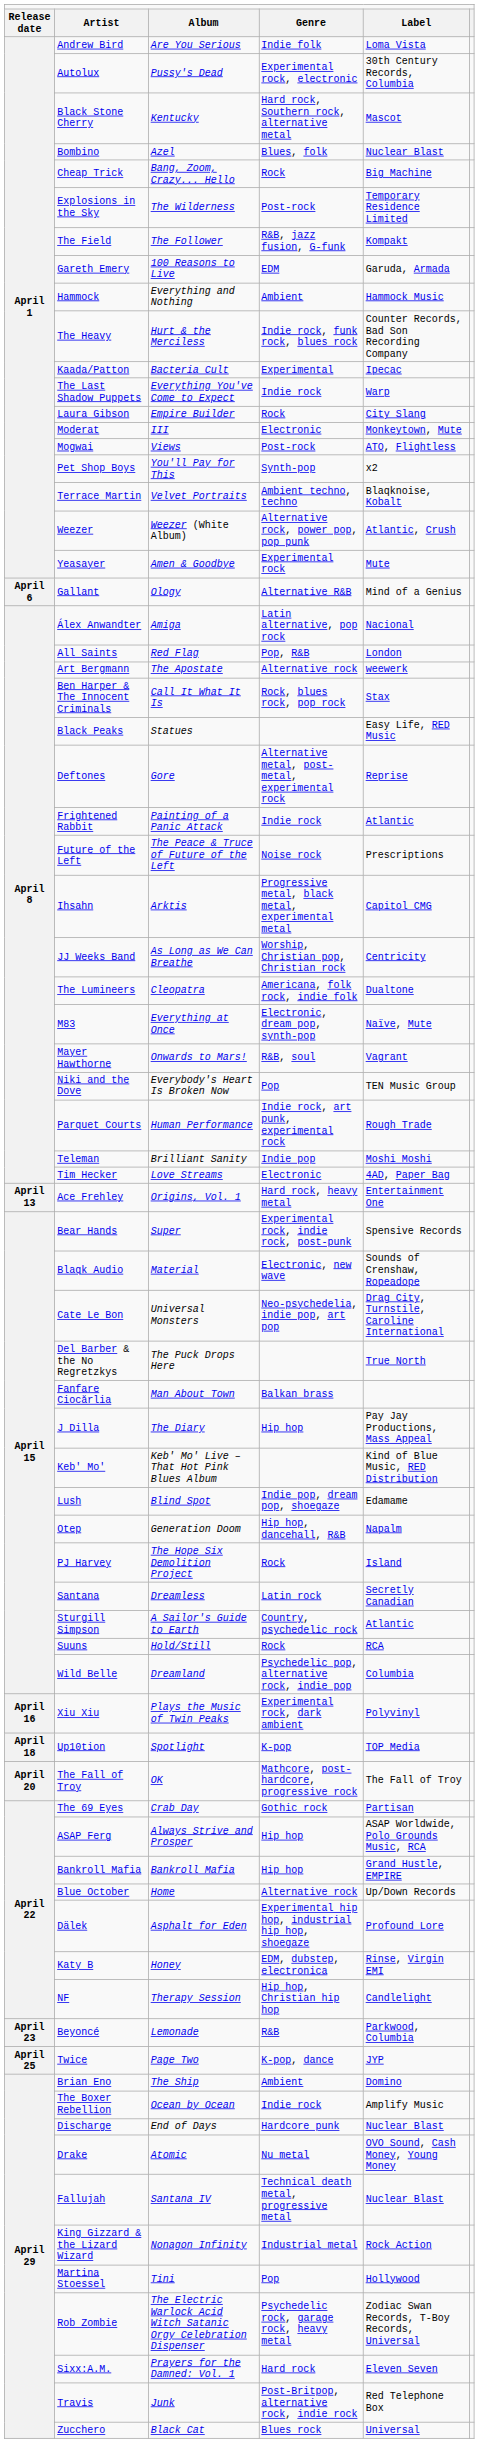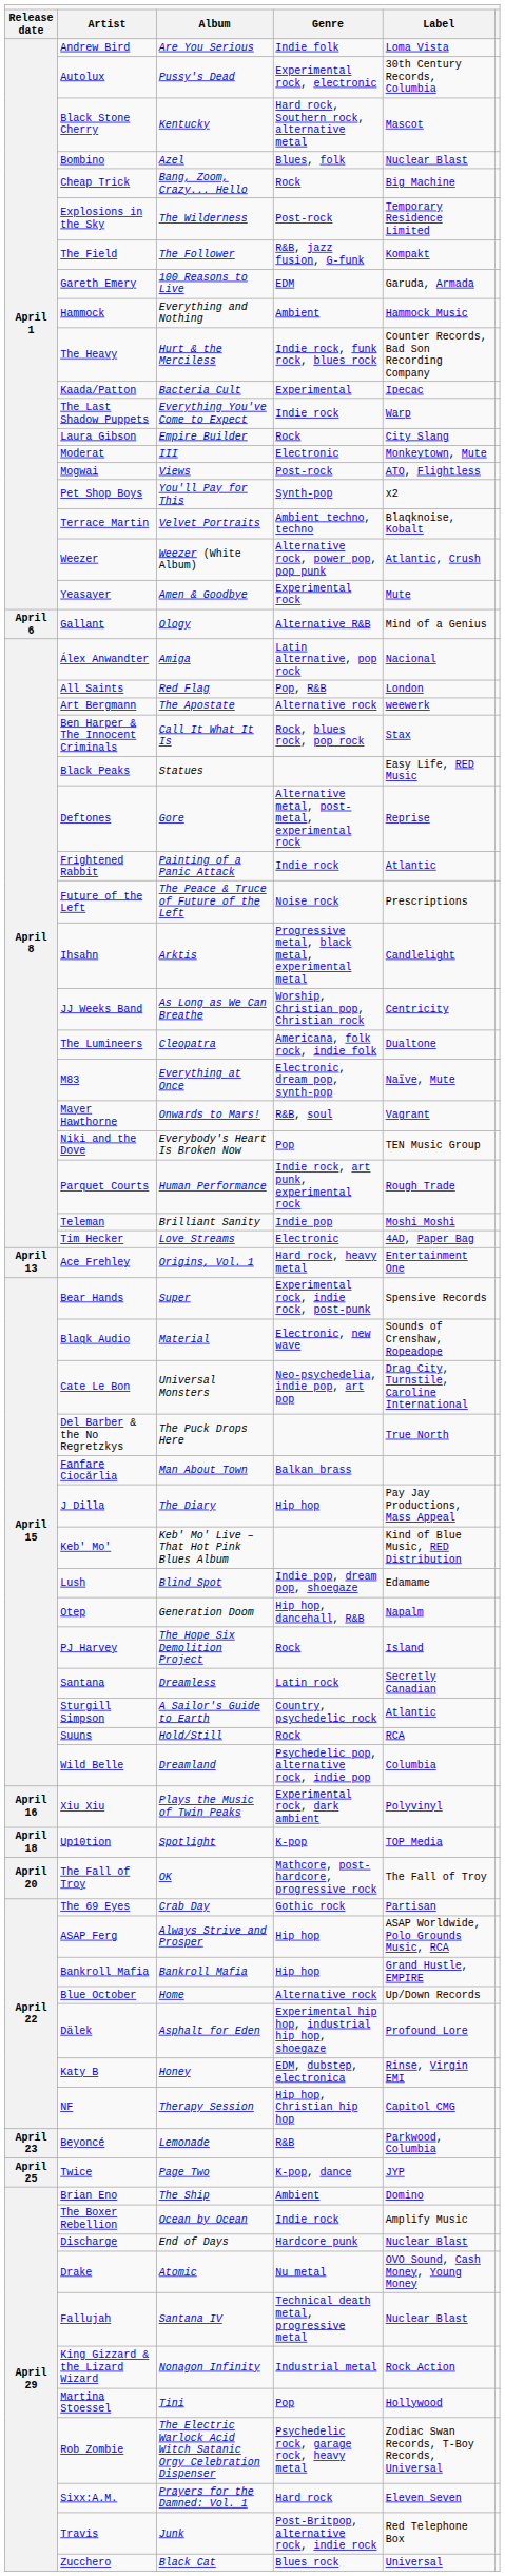 <table class="wikitable plainrowheaders">
 <tr>
 <td colspan="6" style="text-align:center;"></td>
 </tr>
 <tr>
 <th scope="col">Release date</th>
 <th scope="col">Artist</th>
 <th scope="col">Album</th>
 <th scope="col">Genre</th>
 <th scope="col">Label</th>
 <th scope="col"></th>
 </tr>
 <tr>
 <th scope="row" rowspan="19" style="text-align:center;">April<br>1</th>
 <td><a href='#'>Andrew Bird</a></td>
 <td><em><a href='#'>Are You Serious</a></em></td>
 <td><a href='#'>Indie folk</a></td>
 <td><a href='#'>Loma Vista</a></td>
 <td></td>
 </tr>
 <tr>
 <td><a href='#'>Autolux</a></td>
 <td><em><a href='#'>Pussy's Dead</a></em></td>
 <td><a href='#'>Experimental rock</a>, <a href='#'>electronic</a></td>
 <td>30th Century Records, <a href='#'>Columbia</a></td>
 <td></td>
 </tr>
 <tr>
 <td><a href='#'>Black Stone Cherry</a></td>
 <td><em><a href='#'>Kentucky</a></em></td>
 <td><a href='#'>Hard rock</a>, <a href='#'>Southern rock</a>, <a href='#'>alternative metal</a></td>
 <td><a href='#'>Mascot</a></td>
 <td></td>
 </tr>
 <tr>
 <td><a href='#'>Bombino</a></td>
 <td><em><a href='#'>Azel</a></em></td>
 <td><a href='#'>Blues</a>, <a href='#'>folk</a></td>
 <td><a href='#'>Nuclear Blast</a></td>
 <td></td>
 </tr>
 <tr>
 <td><a href='#'>Cheap Trick</a></td>
 <td><em><a href='#'>Bang, Zoom, Crazy... Hello</a></em></td>
 <td><a href='#'>Rock</a></td>
 <td><a href='#'>Big Machine</a></td>
 <td></td>
 </tr>
 <tr>
 <td><a href='#'>Explosions in the Sky</a></td>
 <td><em><a href='#'>The Wilderness</a></em></td>
 <td><a href='#'>Post-rock</a></td>
 <td><a href='#'>Temporary Residence Limited</a></td>
 <td></td>
 </tr>
 <tr>
 <td><a href='#'>The Field</a></td>
 <td><em><a href='#'>The Follower</a></em></td>
 <td><a href='#'>R&B</a>, <a href='#'>jazz fusion</a>, <a href='#'>G-funk</a></td>
 <td><a href='#'>Kompakt</a></td>
 <td></td>
 </tr>
 <tr>
 <td><a href='#'>Gareth Emery</a></td>
 <td><em><a href='#'>100 Reasons to Live</a></em></td>
 <td><a href='#'>EDM</a></td>
 <td>Garuda, <a href='#'>Armada</a></td>
 <td></td>
 </tr>
 <tr>
 <td><a href='#'>Hammock</a></td>
 <td><em>Everything and Nothing</em></td>
 <td><a href='#'>Ambient</a></td>
 <td><a href='#'>Hammock Music</a></td>
 <td></td>
 </tr>
 <tr>
 <td><a href='#'>The Heavy</a></td>
 <td><em><a href='#'>Hurt & the Merciless</a></em></td>
 <td><a href='#'>Indie rock</a>, <a href='#'>funk rock</a>, <a href='#'>blues rock</a></td>
 <td>Counter Records, Bad Son Recording Company</td>
 <td></td>
 </tr>
 <tr>
 <td><a href='#'>Kaada/Patton</a></td>
 <td><em><a href='#'>Bacteria Cult</a></em></td>
 <td><a href='#'>Experimental</a></td>
 <td><a href='#'>Ipecac</a></td>
 <td></td>
 </tr>
 <tr>
 <td><a href='#'>The Last Shadow Puppets</a></td>
 <td><em><a href='#'>Everything You've Come to Expect</a></em></td>
 <td><a href='#'>Indie rock</a></td>
 <td><a href='#'>Warp</a></td>
 <td></td>
 </tr>
 <tr>
 <td><a href='#'>Laura Gibson</a></td>
 <td><em><a href='#'>Empire Builder</a></em></td>
 <td><a href='#'>Rock</a></td>
 <td><a href='#'>City Slang</a></td>
 <td></td>
 </tr>
 <tr>
 <td><a href='#'>Moderat</a></td>
 <td><em><a href='#'>III</a></em></td>
 <td><a href='#'>Electronic</a></td>
 <td><a href='#'>Monkeytown</a>, <a href='#'>Mute</a></td>
 <td></td>
 </tr>
 <tr>
 <td><a href='#'>Mogwai</a></td>
 <td><em><a href='#'>Views</a></em></td>
 <td><a href='#'>Post-rock</a></td>
 <td><a href='#'>ATO</a>, <a href='#'>Flightless</a></td>
 <td></td>
 </tr>
 <tr>
 <td><a href='#'>Pet Shop Boys</a></td>
 <td><em><a href='#'>You'll Pay for This</a></em></td>
 <td><a href='#'>Synth-pop</a></td>
 <td>x2</td>
 <td></td>
 </tr>
 <tr>
 <td><a href='#'>Terrace Martin</a></td>
 <td><em><a href='#'>Velvet Portraits</a></em></td>
 <td><a href='#'>Ambient techno</a>, <a href='#'>techno</a></td>
 <td>Blaqknoise, <a href='#'>Kobalt</a></td>
 <td></td>
 </tr>
 <tr>
 <td><a href='#'>Weezer</a></td>
 <td><em><a href='#'>Weezer</a></em> (White Album)</td>
 <td><a href='#'>Alternative rock</a>, <a href='#'>power pop</a>, <a href='#'>pop punk</a></td>
 <td><a href='#'>Atlantic</a>, <a href='#'>Crush</a></td>
 <td></td>
 </tr>
 <tr>
 <td><a href='#'>Yeasayer</a></td>
 <td><em><a href='#'>Amen & Goodbye</a></em></td>
 <td><a href='#'>Experimental rock</a></td>
 <td><a href='#'>Mute</a></td>
 <td></td>
 </tr>
 <tr>
 <th scope="row" style="text-align:center;">April<br>6</th>
 <td><a href='#'>Gallant</a></td>
 <td><em><a href='#'>Ology</a></em></td>
 <td><a href='#'>Alternative R&B</a></td>
 <td>Mind of a Genius</td>
 <td></td>
 </tr>
 <tr>
 <th scope="row" rowspan="17" style="text-align:center;">April<br>8</th>
 <td><a href='#'>Álex Anwandter</a></td>
 <td><em><a href='#'>Amiga</a></em></td>
 <td><a href='#'>Latin alternative</a>, <a href='#'>pop rock</a></td>
 <td><a href='#'>Nacional</a></td>
 <td></td>
 </tr>
 <tr>
 <td><a href='#'>All Saints</a></td>
 <td><em><a href='#'>Red Flag</a></em></td>
 <td><a href='#'>Pop</a>, <a href='#'>R&B</a></td>
 <td><a href='#'>London</a></td>
 <td></td>
 </tr>
 <tr>
 <td><a href='#'>Art Bergmann</a></td>
 <td><em><a href='#'>The Apostate</a></em></td>
 <td><a href='#'>Alternative rock</a></td>
 <td><a href='#'>weewerk</a></td>
 <td></td>
 </tr>
 <tr>
 <td><a href='#'>Ben Harper & The Innocent Criminals</a></td>
 <td><em><a href='#'>Call It What It Is</a></em></td>
 <td><a href='#'>Rock</a>, <a href='#'>blues rock</a>, <a href='#'>pop rock</a></td>
 <td><a href='#'>Stax</a></td>
 <td></td>
 </tr>
 <tr>
 <td><a href='#'>Black Peaks</a></td>
 <td><em>Statues</em></td>
 <td></td>
 <td>Easy Life, <a href='#'>RED Music</a></td>
 <td></td>
 </tr>
 <tr>
 <td><a href='#'>Deftones</a></td>
 <td><em><a href='#'>Gore</a></em></td>
 <td><a href='#'>Alternative metal</a>, <a href='#'>post-metal</a>, <a href='#'>experimental rock</a></td>
 <td><a href='#'>Reprise</a></td>
 <td></td>
 </tr>
 <tr>
 <td><a href='#'>Frightened Rabbit</a></td>
 <td><em><a href='#'>Painting of a Panic Attack</a></em></td>
 <td><a href='#'>Indie rock</a></td>
 <td><a href='#'>Atlantic</a></td>
 <td></td>
 </tr>
 <tr>
 <td><a href='#'>Future of the Left</a></td>
 <td><em><a href='#'>The Peace & Truce of Future of the Left</a></em></td>
 <td><a href='#'>Noise rock</a></td>
 <td>Prescriptions</td>
 <td></td>
 </tr>
 <tr>
 <td><a href='#'>Ihsahn</a></td>
 <td><em><a href='#'>Arktis</a></em></td>
 <td><a href='#'>Progressive metal</a>, <a href='#'>black metal</a>, <a href='#'>experimental metal</a></td>
-<td><a href='#'>Capitol CMG</a></td>
+<td><a href='#'>Candlelight</a></td>
 <td></td>
 </tr>
 <tr>
 <td><a href='#'>JJ Weeks Band</a></td>
 <td><em><a href='#'>As Long as We Can Breathe</a></em></td>
 <td><a href='#'>Worship</a>, <a href='#'>Christian pop</a>, <a href='#'>Christian rock</a></td>
 <td><a href='#'>Centricity</a></td>
 <td></td>
 </tr>
 <tr>
 <td><a href='#'>The Lumineers</a></td>
 <td><em><a href='#'>Cleopatra</a></em></td>
 <td><a href='#'>Americana</a>, <a href='#'>folk rock</a>, <a href='#'>indie folk</a></td>
 <td><a href='#'>Dualtone</a></td>
 <td></td>
 </tr>
 <tr>
 <td><a href='#'>M83</a></td>
 <td><em><a href='#'>Everything at Once</a></em></td>
 <td><a href='#'>Electronic</a>, <a href='#'>dream pop</a>, <a href='#'>synth-pop</a></td>
 <td><a href='#'>Naïve</a>, <a href='#'>Mute</a></td>
 <td></td>
 </tr>
 <tr>
 <td><a href='#'>Mayer Hawthorne</a></td>
 <td><em><a href='#'>Onwards to Mars!</a></em></td>
 <td><a href='#'>R&B</a>, <a href='#'>soul</a></td>
 <td><a href='#'>Vagrant</a></td>
 <td></td>
 </tr>
 <tr>
 <td><a href='#'>Niki and the Dove</a></td>
 <td><em>Everybody's Heart Is Broken Now</em></td>
 <td><a href='#'>Pop</a></td>
 <td>TEN Music Group</td>
 <td></td>
 </tr>
 <tr>
 <td><a href='#'>Parquet Courts</a></td>
 <td><em><a href='#'>Human Performance</a></em></td>
 <td><a href='#'>Indie rock</a>, <a href='#'>art punk</a>, <a href='#'>experimental rock</a></td>
 <td><a href='#'>Rough Trade</a></td>
 <td></td>
 </tr>
 <tr>
 <td><a href='#'>Teleman</a></td>
 <td><em>Brilliant Sanity</em></td>
 <td><a href='#'>Indie pop</a></td>
 <td><a href='#'>Moshi Moshi</a></td>
 <td></td>
 </tr>
 <tr>
 <td><a href='#'>Tim Hecker</a></td>
 <td><em><a href='#'>Love Streams</a></em></td>
 <td><a href='#'>Electronic</a></td>
 <td><a href='#'>4AD</a>, <a href='#'>Paper Bag</a></td>
 <td></td>
 </tr>
 <tr>
 <th scope="row" style="text-align:center;">April<br>13</th>
 <td><a href='#'>Ace Frehley</a></td>
 <td><em><a href='#'>Origins, Vol. 1</a></em></td>
 <td><a href='#'>Hard rock</a>, <a href='#'>heavy metal</a></td>
 <td><a href='#'>Entertainment One</a></td>
 <td></td>
 </tr>
 <tr>
 <th scope="row" rowspan="14" style="text-align:center;">April<br>15</th>
 <td><a href='#'>Bear Hands</a></td>
 <td><em><a href='#'>Super</a></em></td>
 <td><a href='#'>Experimental rock</a>, <a href='#'>indie rock</a>, <a href='#'>post-punk</a></td>
 <td>Spensive Records</td>
 <td></td>
 </tr>
 <tr>
 <td><a href='#'>Blaqk Audio</a></td>
 <td><em><a href='#'>Material</a></em></td>
 <td><a href='#'>Electronic</a>, <a href='#'>new wave</a></td>
 <td>Sounds of Crenshaw, <a href='#'>Ropeadope</a></td>
 <td></td>
 </tr>
 <tr>
 <td><a href='#'>Cate Le Bon</a></td>
 <td><em>Universal Monsters</em></td>
 <td><a href='#'>Neo-psychedelia</a>, <a href='#'>indie pop</a>, <a href='#'>art pop</a></td>
 <td><a href='#'>Drag City</a>, <a href='#'>Turnstile</a>, <a href='#'>Caroline International</a></td>
 <td></td>
 </tr>
 <tr>
 <td><a href='#'>Del Barber</a> & the No Regretzkys</td>
 <td><em>The Puck Drops Here</em></td>
 <td></td>
 <td><a href='#'>True North</a></td>
 <td></td>
 </tr>
 <tr>
 <td><a href='#'>Fanfare Ciocărlia</a></td>
 <td><em><a href='#'>Man About Town</a></em></td>
 <td><a href='#'>Balkan brass</a></td>
 <td></td>
 <td></td>
 </tr>
 <tr>
 <td><a href='#'>J Dilla</a></td>
 <td><em><a href='#'>The Diary</a></em></td>
 <td><a href='#'>Hip hop</a></td>
 <td>Pay Jay Productions, <a href='#'>Mass Appeal</a></td>
 <td></td>
 </tr>
 <tr>
 <td><a href='#'>Keb' Mo'</a></td>
 <td><em>Keb' Mo' Live – That Hot Pink Blues Album</em></td>
 <td></td>
 <td>Kind of Blue Music, <a href='#'>RED Distribution</a></td>
 <td></td>
 </tr>
 <tr>
 <td><a href='#'>Lush</a></td>
 <td><em><a href='#'>Blind Spot</a></em></td>
 <td><a href='#'>Indie pop</a>, <a href='#'>dream pop</a>, <a href='#'>shoegaze</a></td>
 <td>Edamame</td>
 <td></td>
 </tr>
 <tr>
 <td><a href='#'>Otep</a></td>
 <td><em>Generation Doom</em></td>
 <td><a href='#'>Hip hop</a>, <a href='#'>dancehall</a>, <a href='#'>R&B</a></td>
 <td><a href='#'>Napalm</a></td>
 <td></td>
 </tr>
 <tr>
 <td><a href='#'>PJ Harvey</a></td>
 <td><em><a href='#'>The Hope Six Demolition Project</a></em></td>
 <td><a href='#'>Rock</a></td>
 <td><a href='#'>Island</a></td>
 <td></td>
 </tr>
 <tr>
 <td><a href='#'>Santana</a></td>
 <td><em><a href='#'>Dreamless</a></em></td>
 <td><a href='#'>Latin rock</a></td>
 <td><a href='#'>Secretly Canadian</a></td>
 <td></td>
 </tr>
 <tr>
 <td><a href='#'>Sturgill Simpson</a></td>
 <td><em><a href='#'>A Sailor's Guide to Earth</a></em></td>
 <td><a href='#'>Country</a>, <a href='#'>psychedelic rock</a></td>
 <td><a href='#'>Atlantic</a></td>
 <td></td>
 </tr>
 <tr>
 <td><a href='#'>Suuns</a></td>
 <td><em><a href='#'>Hold/Still</a></em></td>
 <td><a href='#'>Rock</a></td>
 <td><a href='#'>RCA</a></td>
 <td></td>
 </tr>
 <tr>
 <td><a href='#'>Wild Belle</a></td>
 <td><em><a href='#'>Dreamland</a></em></td>
 <td><a href='#'>Psychedelic pop</a>, <a href='#'>alternative rock</a>, <a href='#'>indie pop</a></td>
 <td><a href='#'>Columbia</a></td>
 <td></td>
 </tr>
 <tr>
 <th scope="row" style="text-align:center;">April<br>16</th>
 <td><a href='#'>Xiu Xiu</a></td>
 <td><em><a href='#'>Plays the Music of Twin Peaks</a></em></td>
 <td><a href='#'>Experimental rock</a>, <a href='#'>dark ambient</a></td>
 <td><a href='#'>Polyvinyl</a></td>
 <td></td>
 </tr>
 <tr>
 <th scope="row" style="text-align:center;">April<br>18</th>
 <td><a href='#'>Up10tion</a></td>
 <td><em><a href='#'>Spotlight</a></em></td>
 <td><a href='#'>K-pop</a></td>
 <td><a href='#'>TOP Media</a></td>
 <td></td>
 </tr>
 <tr>
 <th scope="row" style="text-align:center;">April<br>20</th>
 <td><a href='#'>The Fall of Troy</a></td>
 <td><em><a href='#'>OK</a></em></td>
 <td><a href='#'>Mathcore</a>, <a href='#'>post-hardcore</a>, <a href='#'>progressive rock</a></td>
 <td>The Fall of Troy</td>
 <td></td>
 </tr>
 <tr>
 <th scope="row" rowspan="7" style="text-align:center;">April<br>22</th>
 <td><a href='#'>The 69 Eyes</a></td>
 <td><em><a href='#'>Crab Day</a></em></td>
 <td><a href='#'>Gothic rock</a></td>
 <td><a href='#'>Partisan</a></td>
 <td></td>
 </tr>
 <tr>
 <td><a href='#'>ASAP Ferg</a></td>
 <td><em><a href='#'>Always Strive and Prosper</a></em></td>
 <td><a href='#'>Hip hop</a></td>
 <td>ASAP Worldwide, <a href='#'>Polo Grounds Music</a>, <a href='#'>RCA</a></td>
 <td></td>
 </tr>
 <tr>
 <td><a href='#'>Bankroll Mafia</a></td>
 <td><em><a href='#'>Bankroll Mafia</a></em></td>
 <td><a href='#'>Hip hop</a></td>
 <td><a href='#'>Grand Hustle</a>, <a href='#'>EMPIRE</a></td>
 <td></td>
 </tr>
 <tr>
 <td><a href='#'>Blue October</a></td>
 <td><em><a href='#'>Home</a></em></td>
 <td><a href='#'>Alternative rock</a></td>
 <td>Up/Down Records</td>
 <td></td>
 </tr>
 <tr>
 <td><a href='#'>Dälek</a></td>
 <td><em><a href='#'>Asphalt for Eden</a></em></td>
 <td><a href='#'>Experimental hip hop</a>, <a href='#'>industrial hip hop</a>, <a href='#'>shoegaze</a></td>
 <td><a href='#'>Profound Lore</a></td>
 <td></td>
 </tr>
 <tr>
 <td><a href='#'>Katy B</a></td>
 <td><em><a href='#'>Honey</a></em></td>
 <td><a href='#'>EDM</a>, <a href='#'>dubstep</a>, <a href='#'>electronica</a></td>
 <td><a href='#'>Rinse</a>, <a href='#'>Virgin EMI</a></td>
 <td></td>
 </tr>
 <tr>
 <td><a href='#'>NF</a></td>
 <td><em><a href='#'>Therapy Session</a></em></td>
 <td><a href='#'>Hip hop</a>, <a href='#'>Christian hip hop</a></td>
-<td><a href='#'>Candlelight</a></td>
+<td><a href='#'>Capitol CMG</a></td>
 <td></td>
 </tr>
 <tr>
 <th scope="row" style="text-align:center;">April<br>23</th>
 <td><a href='#'>Beyoncé</a></td>
 <td><em><a href='#'>Lemonade</a></em></td>
 <td><a href='#'>R&B</a></td>
 <td><a href='#'>Parkwood</a>, <a href='#'>Columbia</a></td>
 <td></td>
 </tr>
 <tr>
 <th scope="row" style="text-align:center;">April<br>25</th>
 <td><a href='#'>Twice</a></td>
 <td><em><a href='#'>Page Two</a></em></td>
 <td><a href='#'>K-pop</a>, <a href='#'>dance</a></td>
 <td><a href='#'>JYP</a></td>
 <td></td>
 </tr>
 <tr>
 <th scope="row" rowspan="11" style="text-align:center;">April<br>29</th>
 <td><a href='#'>Brian Eno</a></td>
 <td><em><a href='#'>The Ship</a></em></td>
 <td><a href='#'>Ambient</a></td>
 <td><a href='#'>Domino</a></td>
 <td></td>
 </tr>
 <tr>
 <td><a href='#'>The Boxer Rebellion</a></td>
 <td><em><a href='#'>Ocean by Ocean</a></em></td>
 <td><a href='#'>Indie rock</a></td>
 <td>Amplify Music</td>
 <td></td>
 </tr>
 <tr>
 <td><a href='#'>Discharge</a></td>
 <td><em>End of Days</em></td>
 <td><a href='#'>Hardcore punk</a></td>
 <td><a href='#'>Nuclear Blast</a></td>
 <td></td>
 </tr>
 <tr>
 <td><a href='#'>Drake</a></td>
 <td><em><a href='#'>Atomic</a></em></td>
 <td><a href='#'>Nu metal</a></td>
 <td><a href='#'>OVO Sound</a>, <a href='#'>Cash Money</a>, <a href='#'>Young Money</a></td>
 <td></td>
 </tr>
 <tr>
 <td><a href='#'>Fallujah</a></td>
 <td><em><a href='#'>Santana IV</a></em></td>
 <td><a href='#'>Technical death metal</a>, <a href='#'>progressive metal</a></td>
 <td><a href='#'>Nuclear Blast</a></td>
 <td></td>
 </tr>
 <tr>
 <td><a href='#'>King Gizzard & the Lizard Wizard</a></td>
 <td><em><a href='#'>Nonagon Infinity</a></em></td>
 <td><a href='#'>Industrial metal</a></td>
 <td><a href='#'>Rock Action</a></td>
 <td></td>
 </tr>
 <tr>
 <td><a href='#'>Martina Stoessel</a></td>
 <td><em><a href='#'>Tini</a></em></td>
 <td><a href='#'>Pop</a></td>
 <td><a href='#'>Hollywood</a></td>
 <td></td>
 </tr>
 <tr>
 <td><a href='#'>Rob Zombie</a></td>
 <td><em><a href='#'>The Electric Warlock Acid Witch Satanic Orgy Celebration Dispenser</a></em></td>
 <td><a href='#'>Psychedelic rock</a>, <a href='#'>garage rock</a>, <a href='#'>heavy metal</a></td>
 <td>Zodiac Swan Records, T-Boy Records, <a href='#'>Universal</a></td>
 <td></td>
 </tr>
 <tr>
 <td><a href='#'>Sixx:A.M.</a></td>
 <td><em><a href='#'>Prayers for the Damned: Vol. 1</a></em></td>
 <td><a href='#'>Hard rock</a></td>
 <td><a href='#'>Eleven Seven</a></td>
 <td></td>
 </tr>
 <tr>
 <td><a href='#'>Travis</a></td>
 <td><em><a href='#'>Junk</a></em></td>
 <td><a href='#'>Post-Britpop</a>, <a href='#'>alternative rock</a>, <a href='#'>indie rock</a></td>
 <td>Red Telephone Box</td>
 <td></td>
 </tr>
 <tr>
 <td><a href='#'>Zucchero</a></td>
 <td><em><a href='#'>Black Cat</a></em></td>
 <td><a href='#'>Blues rock</a></td>
 <td><a href='#'>Universal</a></td>
 <td></td>
 </tr>
 </table>
